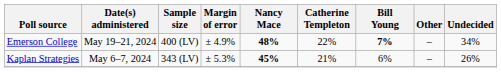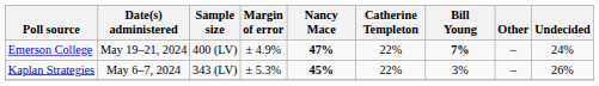 <table class="wikitable" style="font-size:90%;text-align:center;">
 <tr valign=bottom>
 <th>Poll source</th>
 <th>Date(s)<br>administered</th>
 <th>Sample<br>size</th>
 <th>Margin<br>of error</th>
 <th style="width:75px;">Nancy<br>Mace</th>
 <th style="width:75px;">Catherine<br>Templeton</th>
 <th style="width:75px;">Bill<br>Young</th>
 <th>Other</th>
 <th>Undecided</th>
 </tr>
 <tr>
 <td style="text-align:left;"><a href='#'>Emerson College</a></td>
 <td>May 19–21, 2024</td>
 <td>400 (LV)</td>
 <td>± 4.9%</td>
-<td><strong>48%</strong></td>
+<td><strong>47%</strong></td>
 <td>22%</td>
 <td><strong>7%</strong></td>
 <td>–</td>
-<td>34%</td>
+<td>24%</td>
 </tr>
 <tr>
 <td style="text-align:left;"><a href='#'>Kaplan Strategies</a></td>
 <td>May 6–7, 2024</td>
 <td>343 (LV)</td>
 <td>± 5.3%</td>
 <td><strong>45%</strong></td>
-<td>21%</td>
-<td>6%</td>
+<td>22%</td>
+<td>3%</td>
 <td>–</td>
 <td>26%</td>
 </tr>
 <tr>
 </tr>
 </table>
